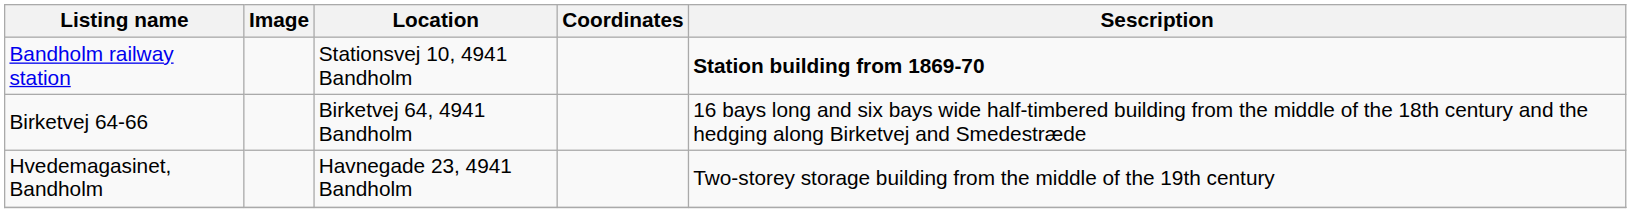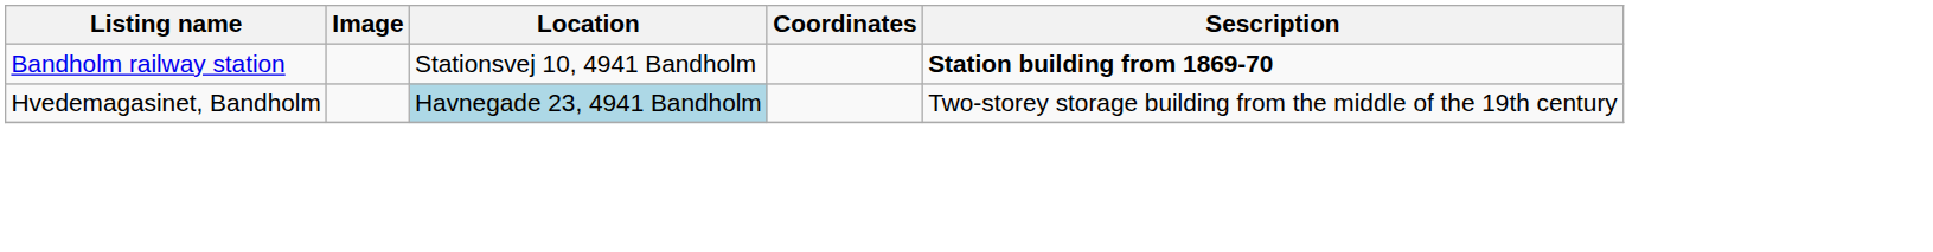 <table class="wikitable sortable">
 <tr>
 <th>Listing name</th>
 <th>Image</th>
 <th>Location</th>
 <th>Coordinates</th>
 <th>Sescription</th>
 </tr>
 <tr>
 <td><a href='#'>Bandholm railway station</a></td>
 <td></td>
 <td>Stationsvej 10, 4941 Bandholm</td>
 <td></td>
 <td><strong>Station building from 1869-70</strong></td>
 </tr>
 <tr>
-<td>Birketvej 64-66</td>
-<td></td>
-<td>Birketvej 64, 4941 Bandholm</td>
-<td></td>
-<td>16 bays long and six bays wide half-timbered building from the middle of the 18th century and the hedging along Birketvej and  Smedestræde</td>
-</tr>
-<tr>
 <td>Hvedemagasinet, Bandholm</td>
 <td></td>
-<td>Havnegade 23, 4941 Bandholm</td>
+<td style="background: lightblue;">Havnegade 23, 4941 Bandholm</td>
 <td></td>
 <td>Two-storey storage building from the middle of the 19th century</td>
 </tr>
 <tr>
 </tr>
 </table>
